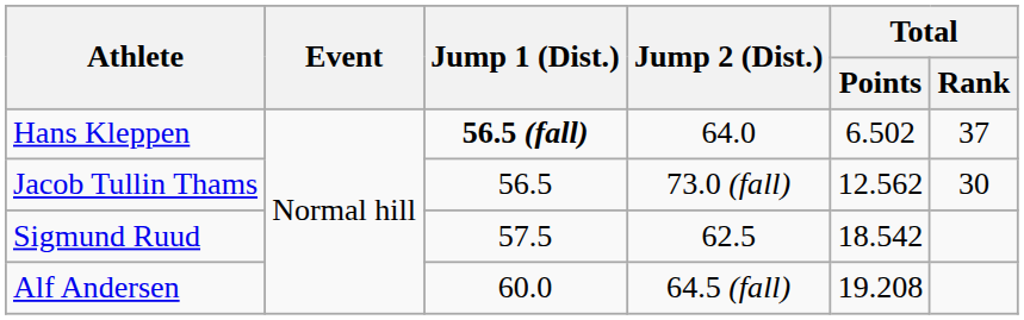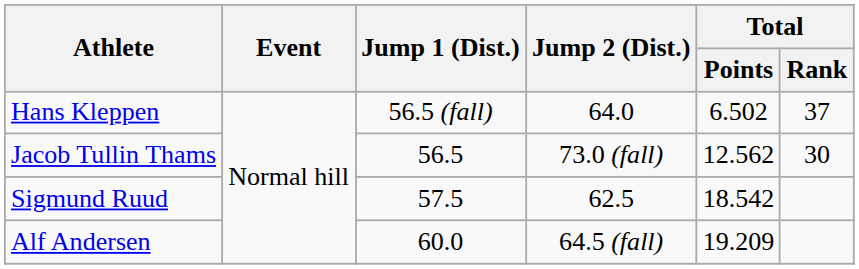 <table class="wikitable" style="font-size:90%">
 <tr>
 <th rowspan="2">Athlete</th>
 <th rowspan="2">Event</th>
 <th rowspan="2">Jump 1 (Dist.)</th>
 <th rowspan="2">Jump 2 (Dist.)</th>
 <th colspan="2">Total</th>
 </tr>
 <tr>
 <th>Points</th>
 <th>Rank</th>
 </tr>
 <tr>
 <td><a href='#'>Hans Kleppen</a></td>
 <td rowspan="4">Normal hill</td>
-<td align="center"><strong>56.5 <em>(fall)</em></strong></td>
+<td align="center">56.5 <em>(fall)</em></td>
 <td align="center">64.0</td>
 <td align="center">6.502</td>
 <td align="center">37</td>
 </tr>
 <tr>
 <td><a href='#'>Jacob Tullin Thams</a></td>
 <td align="center">56.5</td>
 <td align="center">73.0 <em>(fall)</em></td>
 <td align="center">12.562</td>
 <td align="center">30</td>
 </tr>
 <tr>
 <td><a href='#'>Sigmund Ruud</a></td>
 <td align="center">57.5</td>
 <td align="center">62.5</td>
 <td align="center">18.542</td>
 <td align="center"></td>
 </tr>
 <tr>
 <td><a href='#'>Alf Andersen</a></td>
 <td align="center">60.0</td>
 <td align="center">64.5 <em>(fall)</em></td>
-<td align="center">19.208</td>
+<td align="center">19.209</td>
 <td align="center"></td>
 </tr>
 </table>
